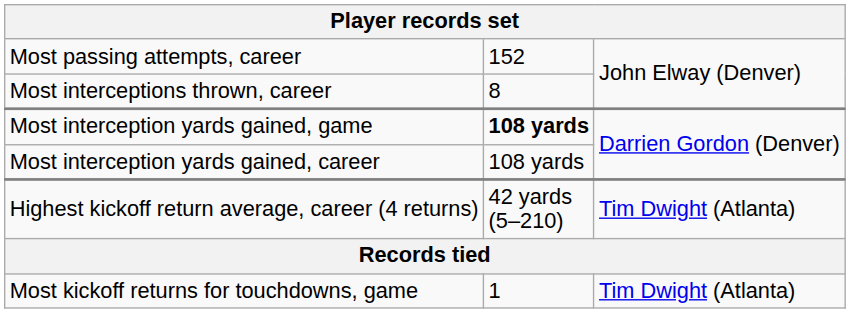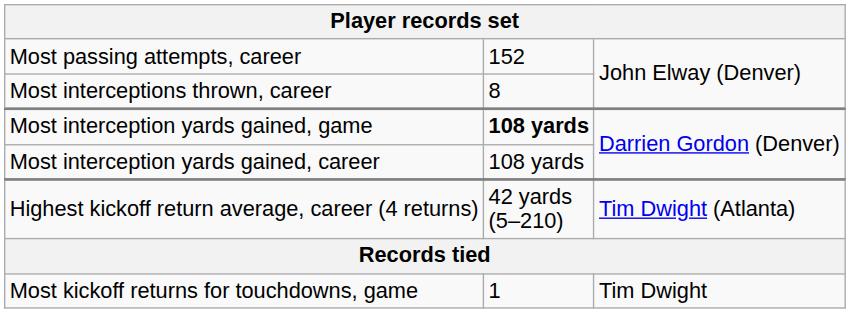 <table class="wikitable">
 <tr>
 <th colspan=3>Player records set</th>
 </tr>
 <tr>
 <td>Most passing attempts, career</td>
 <td>152</td>
 <td rowspan=2>John Elway (Denver)</td>
 </tr>
 <tr style="border-bottom: 2px solid gray">
 <td>Most interceptions thrown, career</td>
 <td>8</td>
 </tr>
 <tr>
 <td>Most interception yards gained, game</td>
 <td><strong>108 yards</strong></td>
 <td rowspan=2><a href='#'>Darrien Gordon</a> (Denver)</td>
 </tr>
 <tr style="border-bottom: 2px solid gray">
 <td>Most interception yards gained, career</td>
 <td>108 yards</td>
 </tr>
 <tr>
 <td>Highest kickoff return average, career (4 returns)</td>
 <td>42 yards<br>(5–210)</td>
 <td><a href='#'>Tim Dwight</a> (Atlanta)</td>
 </tr>
 <tr>
 <th colspan=3>Records tied</th>
 </tr>
 <tr>
 <td>Most kickoff returns for touchdowns, game</td>
 <td>1</td>
-<td><a href='#'>Tim Dwight</a> (Atlanta)</td>
+<td>Tim Dwight</td>
 </tr>
 </table>
